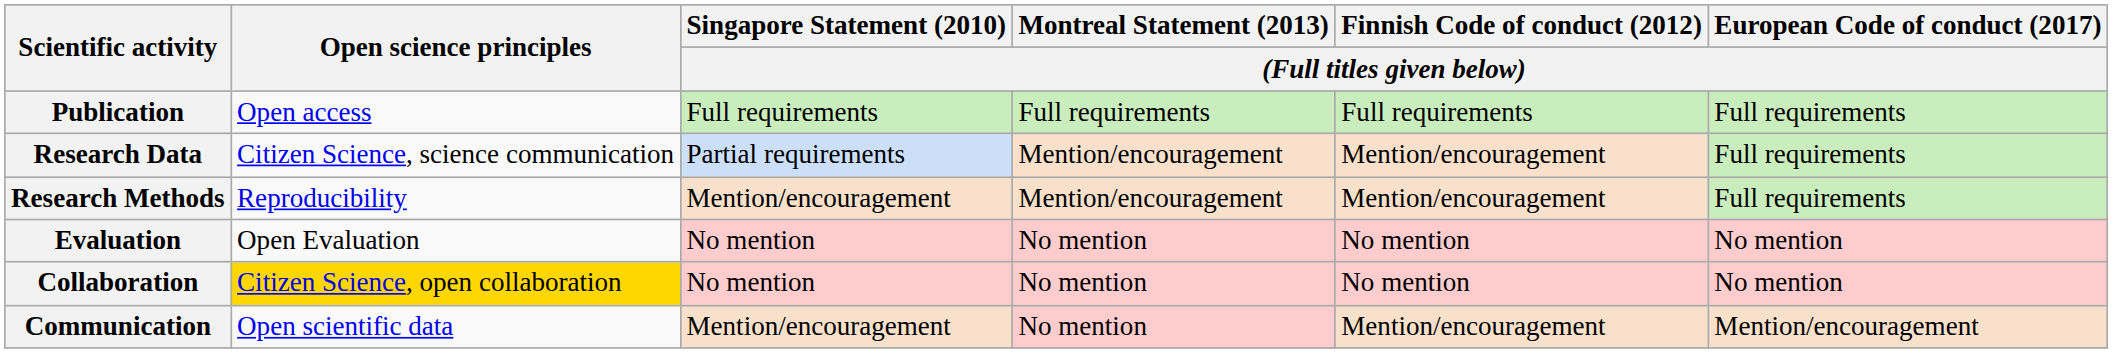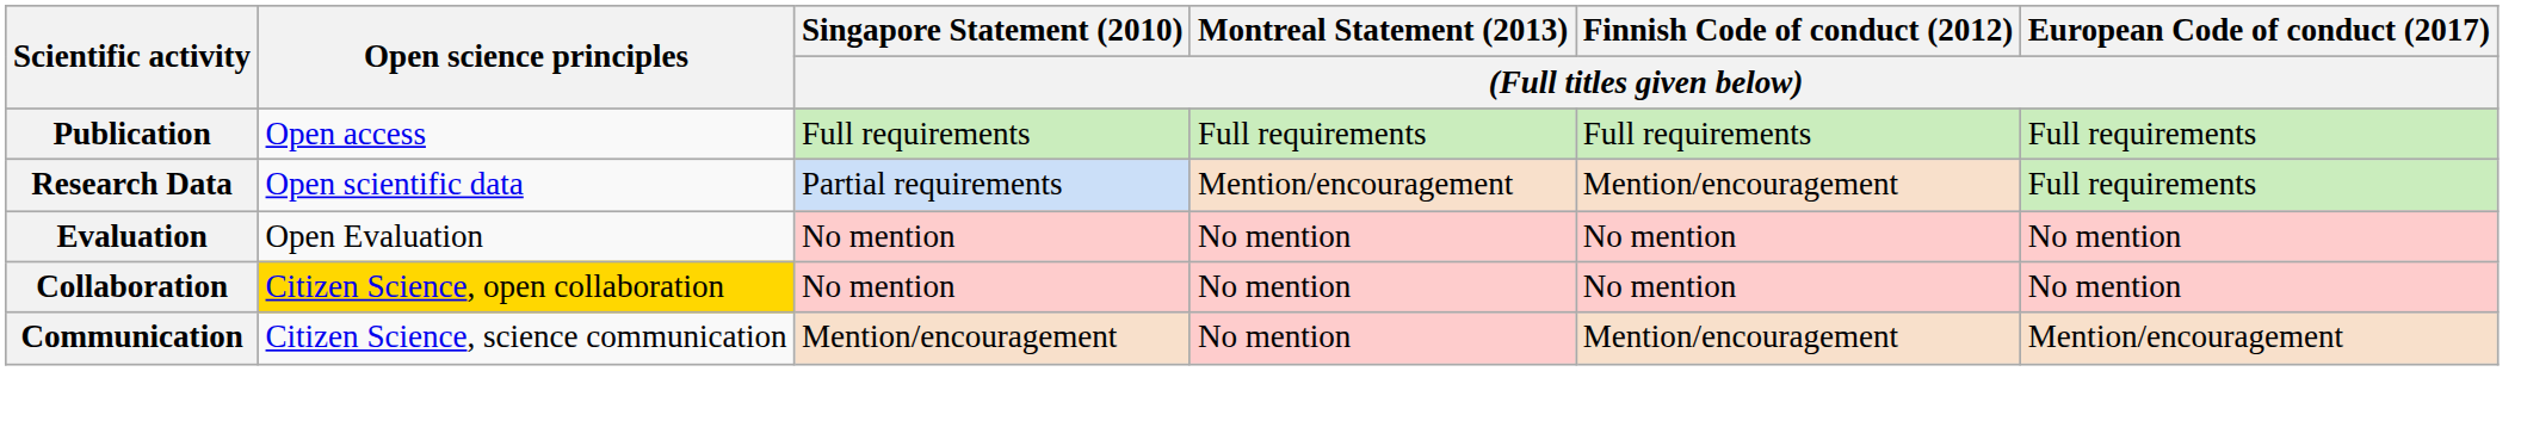 <table class="wikitable">
 <tr>
 <th rowspan=2>Scientific activity</th>
 <th rowspan=2>Open science principles</th>
 <th>Singapore Statement (2010)</th>
 <th>Montreal Statement (2013)</th>
 <th>Finnish Code of conduct (2012)</th>
 <th>European Code of conduct (2017)</th>
 </tr>
 <tr>
 <th colspan=4><em>(Full titles given below)</em></th>
 </tr>
 <tr>
 <th>Publication</th>
 <td><a href='#'>Open access</a></td>
 <td style="background:#caedbd">Full requirements</td>
 <td style="background:#caedbd">Full requirements</td>
 <td style="background:#caedbd">Full requirements</td>
 <td style="background:#caedbd">Full requirements</td>
 </tr>
 <tr>
 <th>Research Data</th>
-<td><a href='#'>Citizen Science</a>, science communication</td>
+<td><a href='#'>Open scientific data</a></td>
 <td style="background:#cbdff8">Partial requirements</td>
-<td style="background:#f8e0cb">Mention/encouragement</td>
-<td style="background:#f8e0cb">Mention/encouragement</td>
-<td style="background:#caedbd">Full requirements</td>
-</tr>
-<tr>
-<th>Research Methods</th>
-<td><a href='#'>Reproducibility</a></td>
-<td style="background:#f8e0cb">Mention/encouragement</td>
 <td style="background:#f8e0cb">Mention/encouragement</td>
 <td style="background:#f8e0cb">Mention/encouragement</td>
 <td style="background:#caedbd">Full requirements</td>
 </tr>
 <tr>
 <th>Evaluation</th>
 <td>Open Evaluation</td>
 <td style="background:#fecccc">No mention</td>
 <td style="background:#fecccc">No mention</td>
 <td style="background:#fecccc">No mention</td>
 <td style="background:#fecccc">No mention</td>
 </tr>
 <tr>
 <th>Collaboration</th>
 <td style="background: gold;"><a href='#'>Citizen Science</a>, open collaboration</td>
 <td style="background:#fecccc">No mention</td>
 <td style="background:#fecccc">No mention</td>
 <td style="background:#fecccc">No mention</td>
 <td style="background:#fecccc">No mention</td>
 </tr>
 <tr>
 <th>Communication</th>
-<td><a href='#'>Open scientific data</a></td>
+<td><a href='#'>Citizen Science</a>, science communication</td>
 <td style="background:#f8e0cb">Mention/encouragement</td>
 <td style="background:#fecccc">No mention</td>
 <td style="background:#f8e0cb">Mention/encouragement</td>
 <td style="background:#f8e0cb">Mention/encouragement</td>
 </tr>
 </table>
